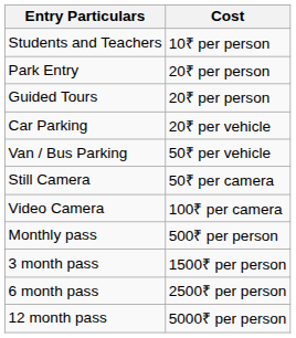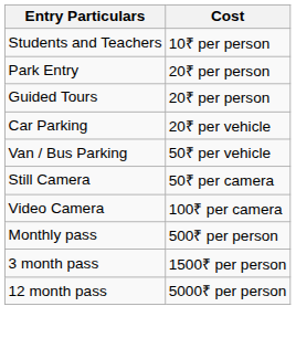 <table class="wikitable">
 <tr>
 <th>Entry Particulars</th>
 <th>Cost</th>
 </tr>
 <tr>
 <td>Students and Teachers</td>
 <td>10₹ per person</td>
 </tr>
 <tr>
 <td>Park Entry</td>
 <td>20₹ per person</td>
 </tr>
 <tr>
 <td>Guided Tours</td>
 <td>20₹ per person</td>
 </tr>
 <tr>
 <td>Car Parking</td>
 <td>20₹ per vehicle</td>
 </tr>
 <tr>
 <td>Van / Bus Parking</td>
 <td>50₹ per vehicle</td>
 </tr>
 <tr>
 <td>Still Camera</td>
 <td>50₹ per camera</td>
 </tr>
 <tr>
 <td>Video Camera</td>
 <td>100₹ per camera</td>
 </tr>
 <tr>
 <td>Monthly pass</td>
 <td>500₹ per person</td>
 </tr>
 <tr>
 <td>3 month pass</td>
 <td>1500₹ per person</td>
 </tr>
 <tr>
-<td>6 month pass</td>
-<td>2500₹ per person</td>
-</tr>
-<tr>
 <td>12 month pass</td>
 <td>5000₹ per person</td>
 </tr>
 </table>
